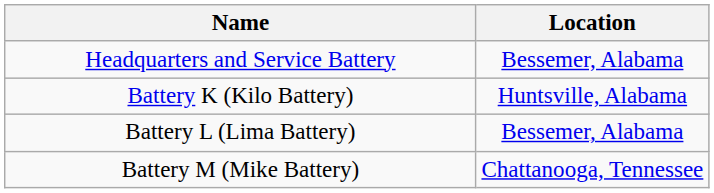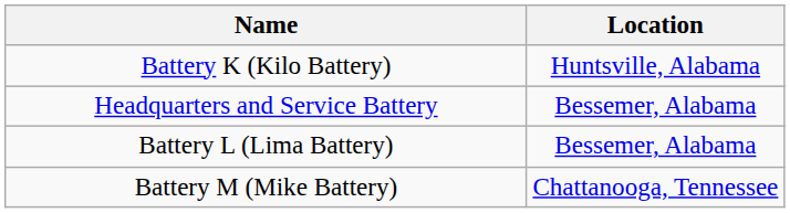 <table class="wikitable" style="text-align: center;">
 <tr>
 <th style="width:20em">Name</th>
 <th>Location</th>
 </tr>
 <tr>
+<td align="center"><a href='#'>Battery</a> K (Kilo Battery)</td>
+<td><a href='#'>Huntsville, Alabama</a></td>
+</tr>
+<tr>
 <td align="center"><a href='#'>Headquarters and Service Battery</a></td>
 <td><a href='#'>Bessemer, Alabama</a></td>
-</tr>
-<tr>
-<td align="center"><a href='#'>Battery</a> K (Kilo Battery)</td>
-<td><a href='#'>Huntsville, Alabama</a></td>
 </tr>
 <tr>
 <td align="center">Battery L (Lima Battery)</td>
 <td><a href='#'>Bessemer, Alabama</a></td>
 </tr>
 <tr>
 <td align="center">Battery M (Mike Battery)</td>
 <td><a href='#'>Chattanooga, Tennessee</a></td>
 </tr>
 </table>
